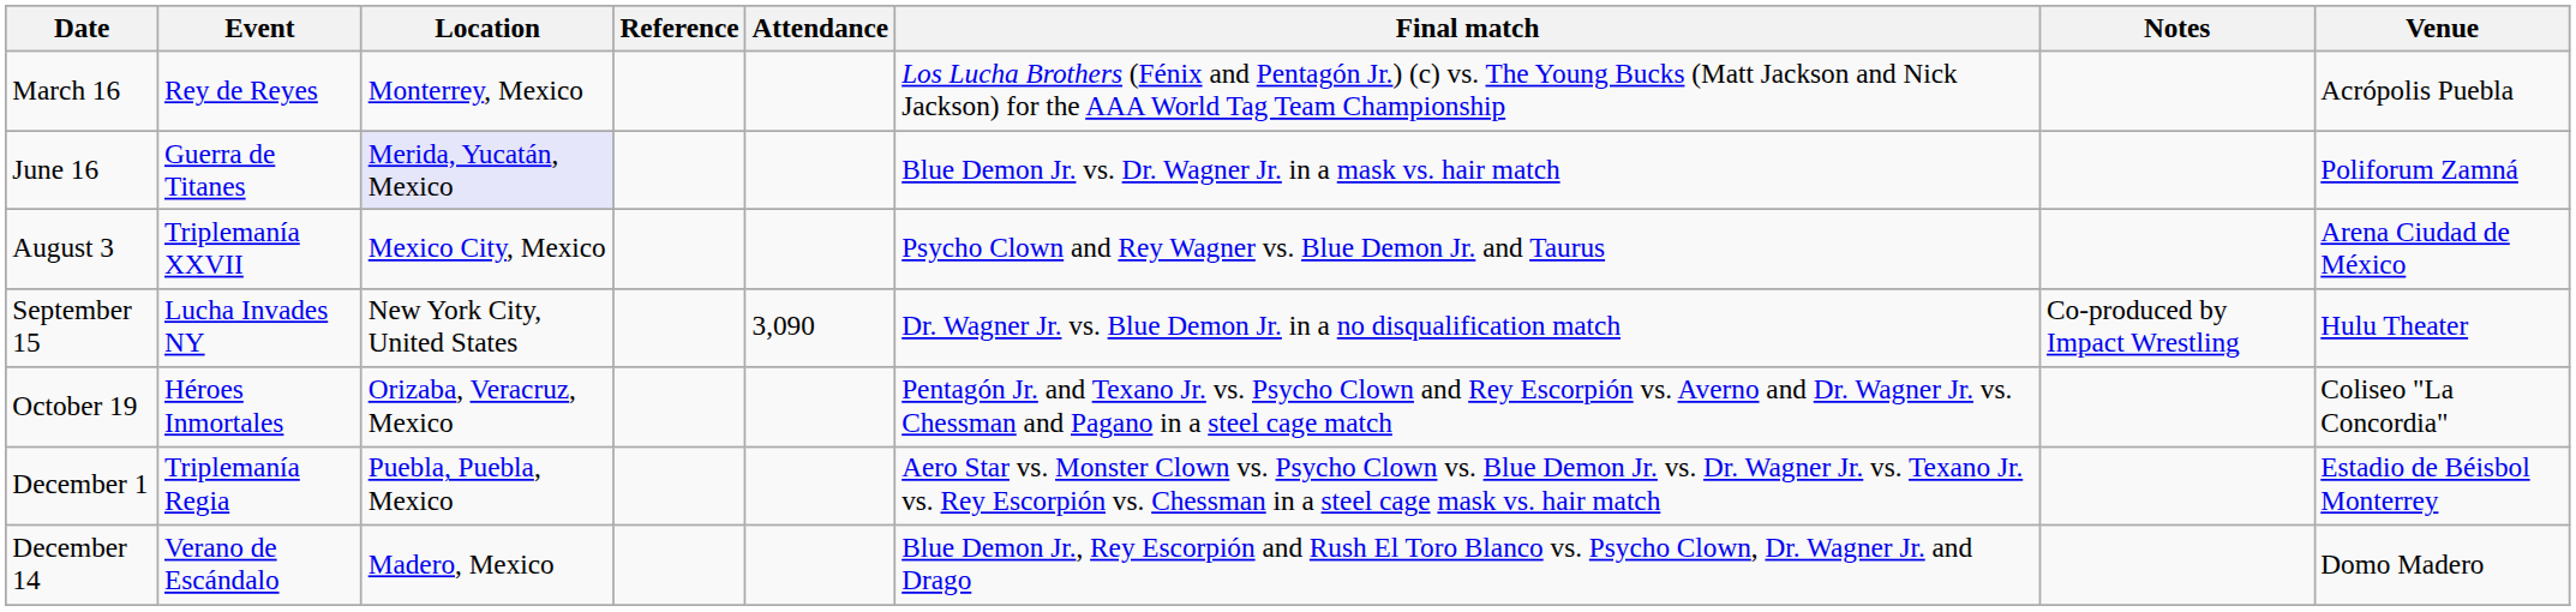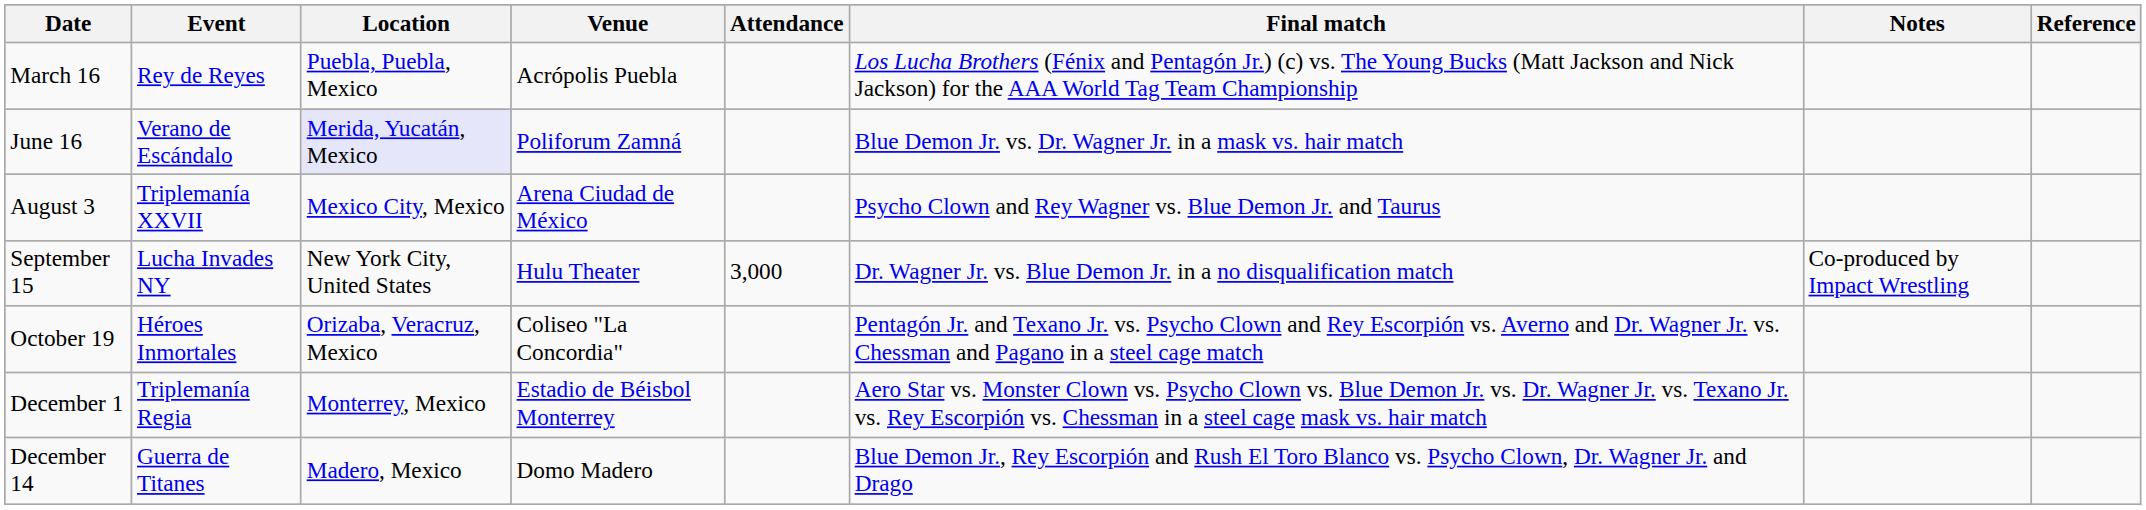 <table class="wikitable" style="font-size:85%;">
 <tr>
 <th>Date</th>
 <th>Event</th>
 <th>Location</th>
-<th>Reference</th>
+<th>Venue</th>
 <th>Attendance</th>
 <th>Final match</th>
 <th>Notes</th>
-<th>Venue</th>
+<th>Reference</th>
 </tr>
 <tr>
 <td>March 16</td>
 <td><a href='#'>Rey de Reyes</a></td>
-<td><a href='#'>Monterrey</a>, Mexico</td>
-<td></td>
+<td><a href='#'>Puebla, Puebla</a>, Mexico</td>
+<td>Acrópolis Puebla</td>
 <td></td>
 <td><em><a href='#'>Los Lucha Brothers</a></em> (<a href='#'>Fénix</a> and <a href='#'>Pentagón Jr.</a>) (c) vs. <a href='#'>The Young Bucks</a> (Matt Jackson and Nick Jackson) for the <a href='#'>AAA World Tag Team Championship</a></td>
 <td></td>
-<td>Acrópolis Puebla</td>
+<td></td>
 </tr>
 <tr>
 <td>June 16</td>
-<td><a href='#'>Guerra de Titanes</a></td>
+<td><a href='#'>Verano de Escándalo</a></td>
 <td style="background: lavender;"><a href='#'>Merida, Yucatán</a>, Mexico</td>
-<td></td>
+<td><a href='#'>Poliforum Zamná</a></td>
 <td></td>
 <td><a href='#'>Blue Demon Jr.</a> vs. <a href='#'>Dr. Wagner Jr.</a> in a <a href='#'>mask vs. hair match</a></td>
 <td></td>
-<td><a href='#'>Poliforum Zamná</a></td>
+<td></td>
 </tr>
 <tr>
 <td>August 3</td>
 <td><a href='#'>Triplemanía XXVII</a></td>
 <td><a href='#'>Mexico City</a>, Mexico</td>
-<td></td>
+<td><a href='#'>Arena Ciudad de México</a></td>
 <td></td>
 <td><a href='#'>Psycho Clown</a> and <a href='#'>Rey Wagner</a> vs. <a href='#'>Blue Demon Jr.</a> and <a href='#'>Taurus</a></td>
 <td></td>
-<td><a href='#'>Arena Ciudad de México</a></td>
+<td></td>
 </tr>
 <tr>
 <td>September 15</td>
 <td><a href='#'>Lucha Invades NY</a></td>
 <td>New York City, United States</td>
-<td></td>
-<td>3,090</td>
+<td><a href='#'>Hulu Theater</a></td>
+<td>3,000</td>
 <td><a href='#'>Dr. Wagner Jr.</a> vs. <a href='#'>Blue Demon Jr.</a> in a <a href='#'>no disqualification match</a></td>
 <td>Co-produced by <a href='#'>Impact Wrestling</a></td>
-<td><a href='#'>Hulu Theater</a></td>
+<td></td>
 </tr>
 <tr>
 <td>October 19</td>
 <td><a href='#'>Héroes Inmortales</a></td>
 <td><a href='#'>Orizaba</a>, <a href='#'>Veracruz</a>, Mexico</td>
-<td></td>
+<td>Coliseo "La Concordia"</td>
 <td></td>
 <td><a href='#'>Pentagón Jr.</a> and <a href='#'>Texano Jr.</a> vs. <a href='#'>Psycho Clown</a> and <a href='#'>Rey Escorpión</a> vs. <a href='#'>Averno</a> and <a href='#'>Dr. Wagner Jr.</a> vs. <a href='#'>Chessman</a> and <a href='#'>Pagano</a> in a <a href='#'>steel cage match</a></td>
 <td></td>
-<td>Coliseo "La Concordia"</td>
+<td></td>
 </tr>
 <tr>
 <td>December 1</td>
 <td><a href='#'>Triplemanía Regia</a></td>
-<td><a href='#'>Puebla, Puebla</a>, Mexico</td>
-<td></td>
+<td><a href='#'>Monterrey</a>, Mexico</td>
+<td><a href='#'>Estadio de Béisbol Monterrey</a></td>
 <td></td>
 <td><a href='#'>Aero Star</a> vs. <a href='#'>Monster Clown</a> vs. <a href='#'>Psycho Clown</a> vs. <a href='#'>Blue Demon Jr.</a> vs. <a href='#'>Dr. Wagner Jr.</a> vs. <a href='#'>Texano Jr.</a> vs. <a href='#'>Rey Escorpión</a> vs. <a href='#'>Chessman</a> in a <a href='#'>steel cage</a> <a href='#'>mask vs. hair match</a></td>
 <td></td>
-<td><a href='#'>Estadio de Béisbol Monterrey</a></td>
+<td></td>
 </tr>
 <tr>
 <td>December 14</td>
-<td><a href='#'>Verano de Escándalo</a></td>
+<td><a href='#'>Guerra de Titanes</a></td>
 <td><a href='#'>Madero</a>, Mexico</td>
-<td></td>
+<td>Domo Madero</td>
 <td></td>
 <td><a href='#'>Blue Demon Jr.</a>, <a href='#'>Rey Escorpión</a> and <a href='#'>Rush El Toro Blanco</a> vs. <a href='#'>Psycho Clown</a>, <a href='#'>Dr. Wagner Jr.</a> and <a href='#'>Drago</a></td>
 <td></td>
-<td>Domo Madero</td>
+<td></td>
 </tr>
 </table>
